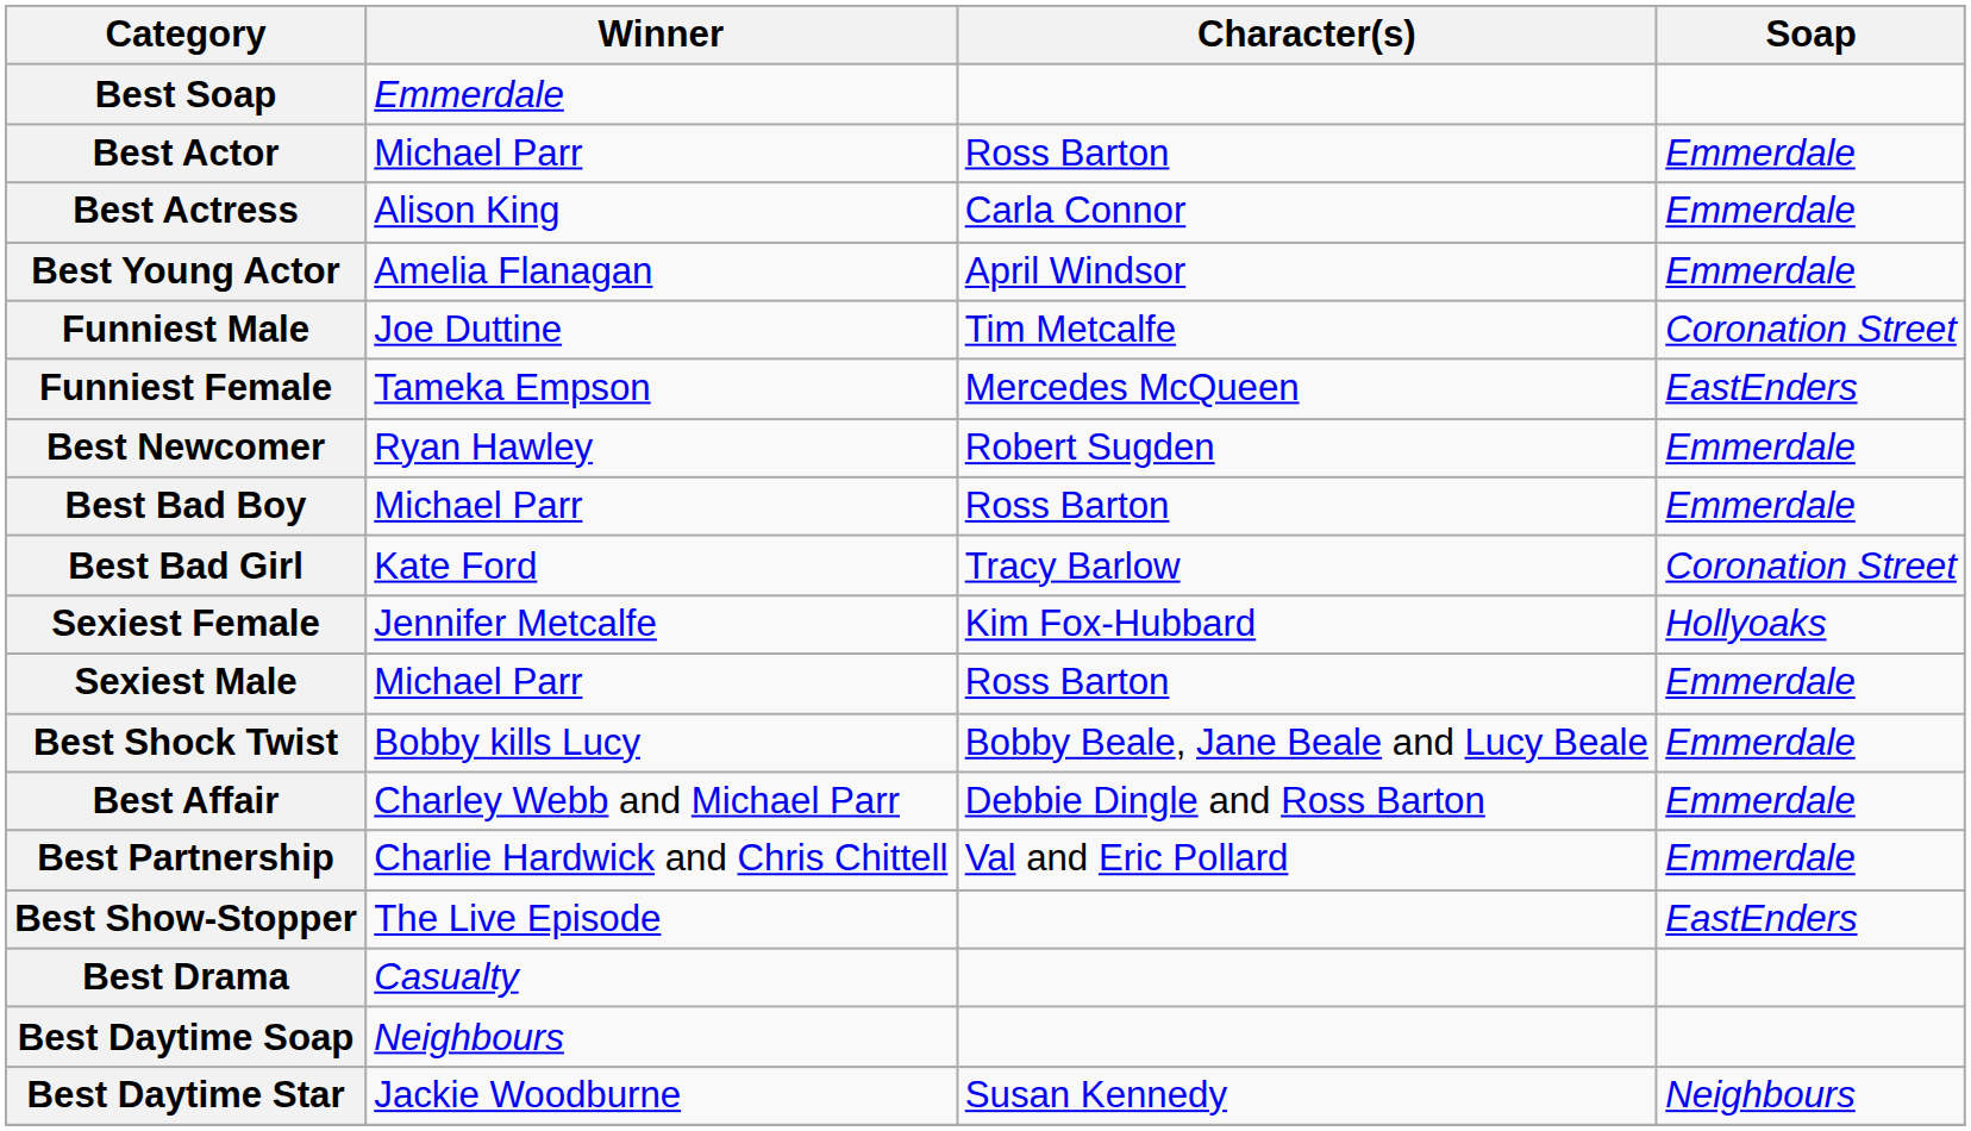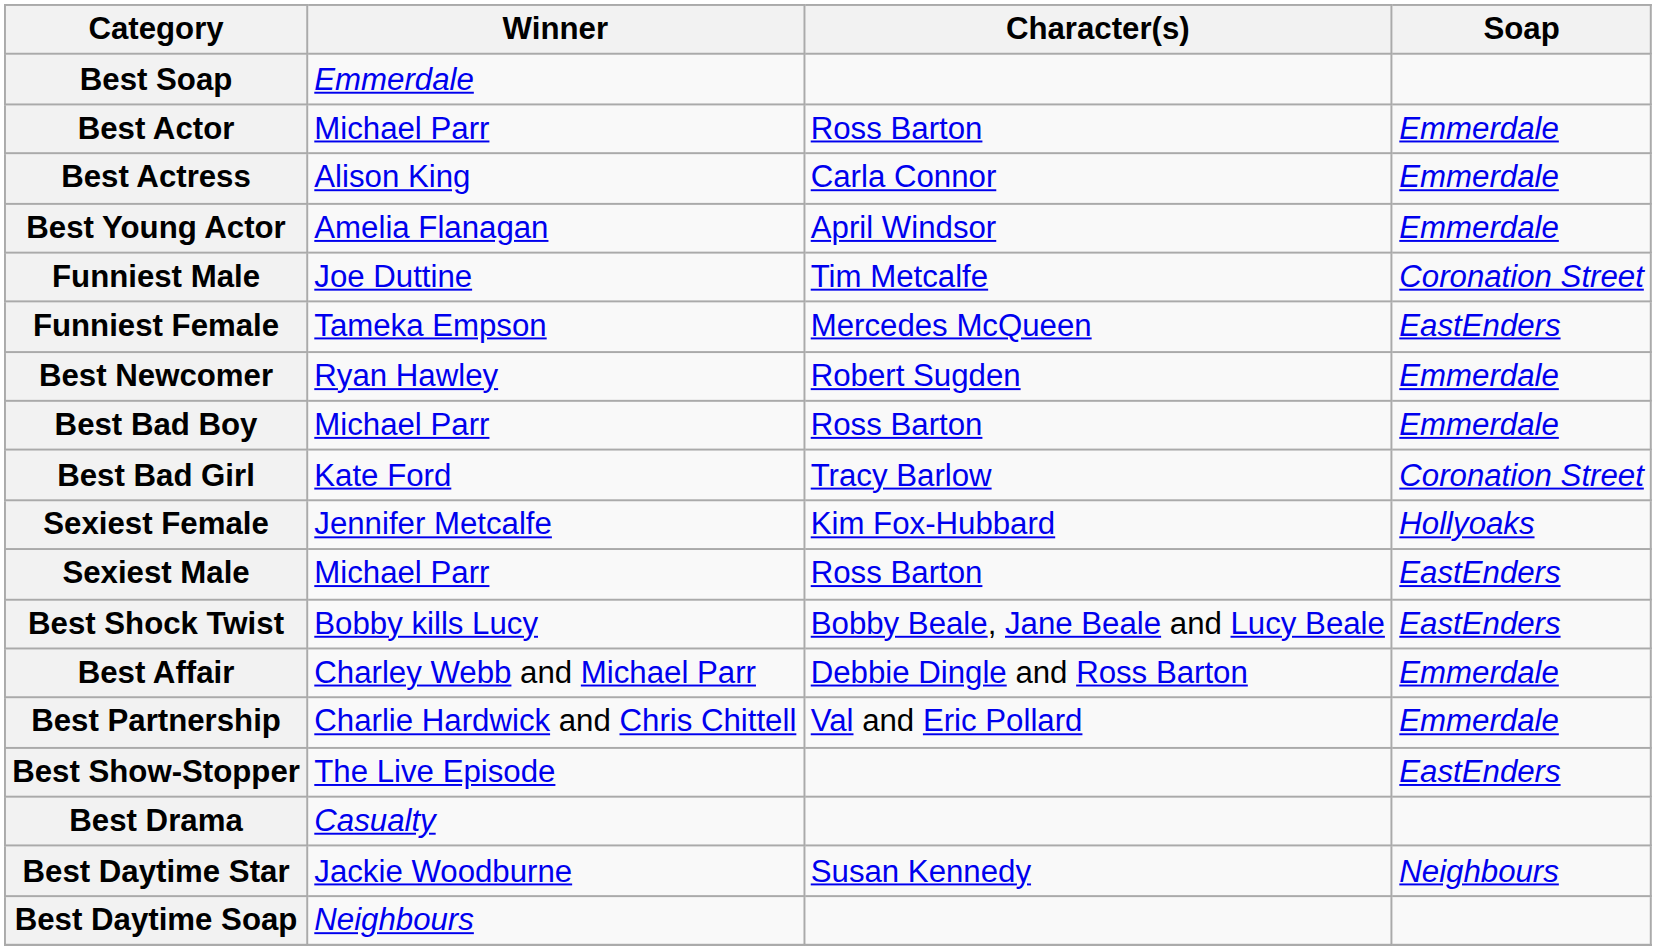 <table class="wikitable" style="font-size: 100%;">
 <tr>
 <th>Category</th>
 <th>Winner</th>
 <th>Character(s)</th>
 <th>Soap</th>
 </tr>
 <tr>
 <th>Best Soap</th>
 <td><em><a href='#'>Emmerdale</a></em></td>
 <td></td>
 <td></td>
 </tr>
 <tr>
 <th>Best Actor</th>
 <td><a href='#'>Michael Parr</a></td>
 <td><a href='#'>Ross Barton</a></td>
 <td><em><a href='#'>Emmerdale</a></em></td>
 </tr>
 <tr>
 <th>Best Actress</th>
 <td><a href='#'>Alison King</a></td>
 <td><a href='#'>Carla Connor</a></td>
 <td><em><a href='#'>Emmerdale</a></em></td>
 </tr>
 <tr>
 <th>Best Young Actor</th>
 <td><a href='#'>Amelia Flanagan</a></td>
 <td><a href='#'>April Windsor</a></td>
 <td><em><a href='#'>Emmerdale</a></em></td>
 </tr>
 <tr>
 <th>Funniest Male</th>
 <td><a href='#'>Joe Duttine</a></td>
 <td><a href='#'>Tim Metcalfe</a></td>
 <td><em><a href='#'>Coronation Street</a></em></td>
 </tr>
 <tr>
 <th>Funniest Female</th>
 <td><a href='#'>Tameka Empson</a></td>
 <td><a href='#'>Mercedes McQueen</a></td>
 <td><em><a href='#'>EastEnders</a></em></td>
 </tr>
 <tr>
 <th>Best Newcomer</th>
 <td><a href='#'>Ryan Hawley</a></td>
 <td><a href='#'>Robert Sugden</a></td>
 <td><em><a href='#'>Emmerdale</a></em></td>
 </tr>
 <tr>
 <th>Best Bad Boy</th>
 <td><a href='#'>Michael Parr</a></td>
 <td><a href='#'>Ross Barton</a></td>
 <td><em><a href='#'>Emmerdale</a></em></td>
 </tr>
 <tr>
 <th>Best Bad Girl</th>
 <td><a href='#'>Kate Ford</a></td>
 <td><a href='#'>Tracy Barlow</a></td>
 <td><em><a href='#'>Coronation Street</a></em></td>
 </tr>
 <tr>
 <th>Sexiest Female</th>
 <td><a href='#'>Jennifer Metcalfe</a></td>
 <td><a href='#'>Kim Fox-Hubbard</a></td>
 <td><em><a href='#'>Hollyoaks</a></em></td>
 </tr>
 <tr>
 <th>Sexiest Male</th>
 <td><a href='#'>Michael Parr</a></td>
 <td><a href='#'>Ross Barton</a></td>
-<td><em><a href='#'>Emmerdale</a></em></td>
+<td><em><a href='#'>EastEnders</a></em></td>
 </tr>
 <tr>
 <th>Best Shock Twist</th>
 <td><a href='#'>Bobby kills Lucy</a></td>
 <td><a href='#'>Bobby Beale</a>, <a href='#'>Jane Beale</a> and <a href='#'>Lucy Beale</a></td>
-<td><em><a href='#'>Emmerdale</a></em></td>
+<td><em><a href='#'>EastEnders</a></em></td>
 </tr>
 <tr>
 <th>Best Affair</th>
 <td><a href='#'>Charley Webb</a> and <a href='#'>Michael Parr</a></td>
 <td><a href='#'>Debbie Dingle</a> and <a href='#'>Ross Barton</a></td>
 <td><em><a href='#'>Emmerdale</a></em></td>
 </tr>
 <tr>
 <th>Best Partnership</th>
 <td><a href='#'>Charlie Hardwick</a> and <a href='#'>Chris Chittell</a></td>
 <td><a href='#'>Val</a> and <a href='#'>Eric Pollard</a></td>
 <td><em><a href='#'>Emmerdale</a></em></td>
 </tr>
 <tr>
 <th>Best Show-Stopper</th>
 <td><a href='#'>The Live Episode</a></td>
 <td></td>
 <td><em><a href='#'>EastEnders</a></em></td>
 </tr>
 <tr>
 <th>Best Drama</th>
 <td><em><a href='#'>Casualty</a></em></td>
 <td></td>
 <td></td>
 </tr>
 <tr>
+<th>Best Daytime Star</th>
+<td><a href='#'>Jackie Woodburne</a></td>
+<td><a href='#'>Susan Kennedy</a></td>
+<td><em><a href='#'>Neighbours</a></em></td>
+</tr>
+<tr>
 <th>Best Daytime Soap</th>
 <td><em><a href='#'>Neighbours</a></em></td>
 <td></td>
 <td></td>
 </tr>
 <tr>
-<th>Best Daytime Star</th>
-<td><a href='#'>Jackie Woodburne</a></td>
-<td><a href='#'>Susan Kennedy</a></td>
-<td><em><a href='#'>Neighbours</a></em></td>
-</tr>
-<tr>
 </tr>
 </table>
